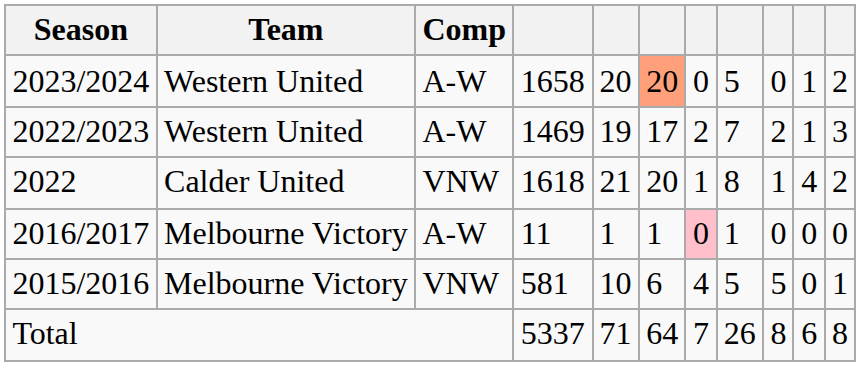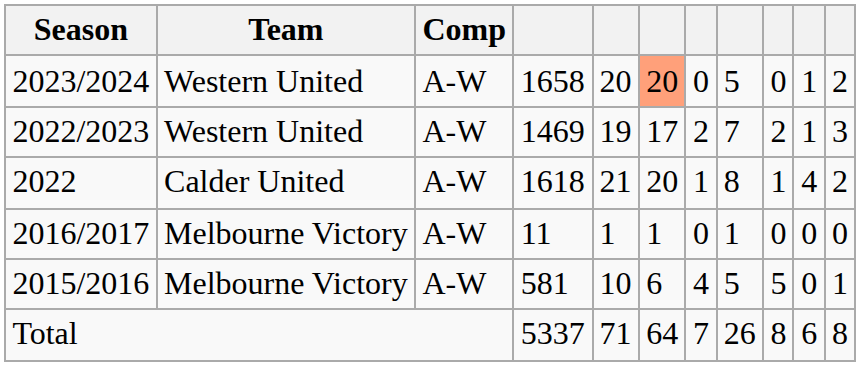 <table class="wikitable sortable">
 <tr>
 <th>Season</th>
 <th>Team</th>
 <th>Comp</th>
 <th></th>
 <th></th>
 <th></th>
 <th></th>
 <th></th>
 <th></th>
 <th></th>
 <th></th>
 </tr>
 <tr>
 <td>2023/2024</td>
 <td>Western United</td>
 <td>A-W</td>
 <td>1658</td>
 <td>20</td>
 <td style="background: lightsalmon;">20</td>
 <td>0</td>
 <td>5</td>
 <td>0</td>
 <td>1</td>
 <td>2</td>
 </tr>
 <tr>
 <td>2022/2023</td>
 <td>Western United</td>
 <td>A-W</td>
 <td>1469</td>
 <td>19</td>
 <td>17</td>
 <td>2</td>
 <td>7</td>
 <td>2</td>
 <td>1</td>
 <td>3</td>
 </tr>
 <tr>
 <td>2022</td>
 <td>Calder United</td>
-<td>VNW</td>
+<td>A-W</td>
 <td>1618</td>
 <td>21</td>
 <td>20</td>
 <td>1</td>
 <td>8</td>
 <td>1</td>
 <td>4</td>
 <td>2</td>
 </tr>
 <tr>
 <td>2016/2017</td>
 <td>Melbourne Victory</td>
 <td>A-W</td>
 <td>11</td>
 <td>1</td>
 <td>1</td>
-<td style="background: pink;">0</td>
+<td>0</td>
 <td>1</td>
 <td>0</td>
 <td>0</td>
 <td>0</td>
 </tr>
 <tr>
 <td>2015/2016</td>
 <td>Melbourne Victory</td>
-<td>VNW</td>
+<td>A-W</td>
 <td>581</td>
 <td>10</td>
 <td>6</td>
 <td>4</td>
 <td>5</td>
 <td>5</td>
 <td>0</td>
 <td>1</td>
 </tr>
 <tr>
 <td colspan="3">Total</td>
 <td>5337</td>
 <td>71</td>
 <td>64</td>
 <td>7</td>
 <td>26</td>
 <td>8</td>
 <td>6</td>
 <td>8</td>
 </tr>
 </table>
